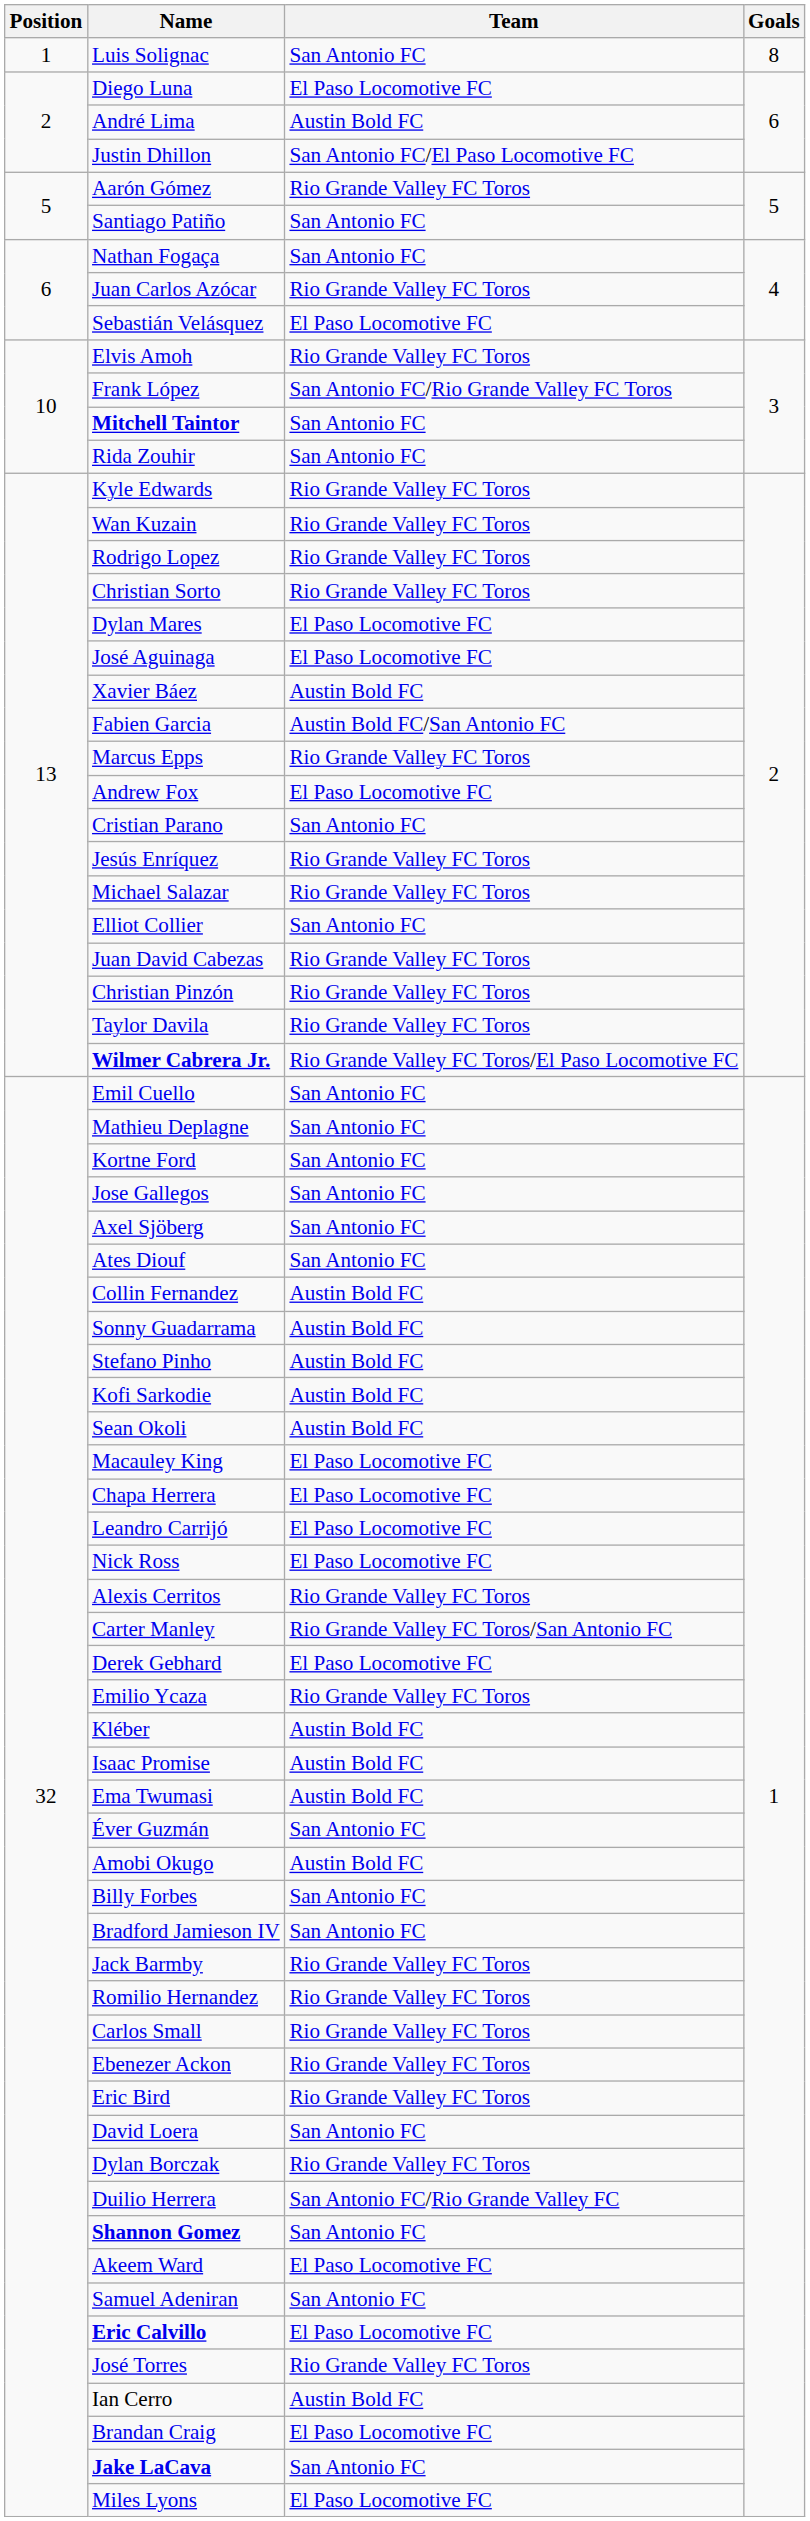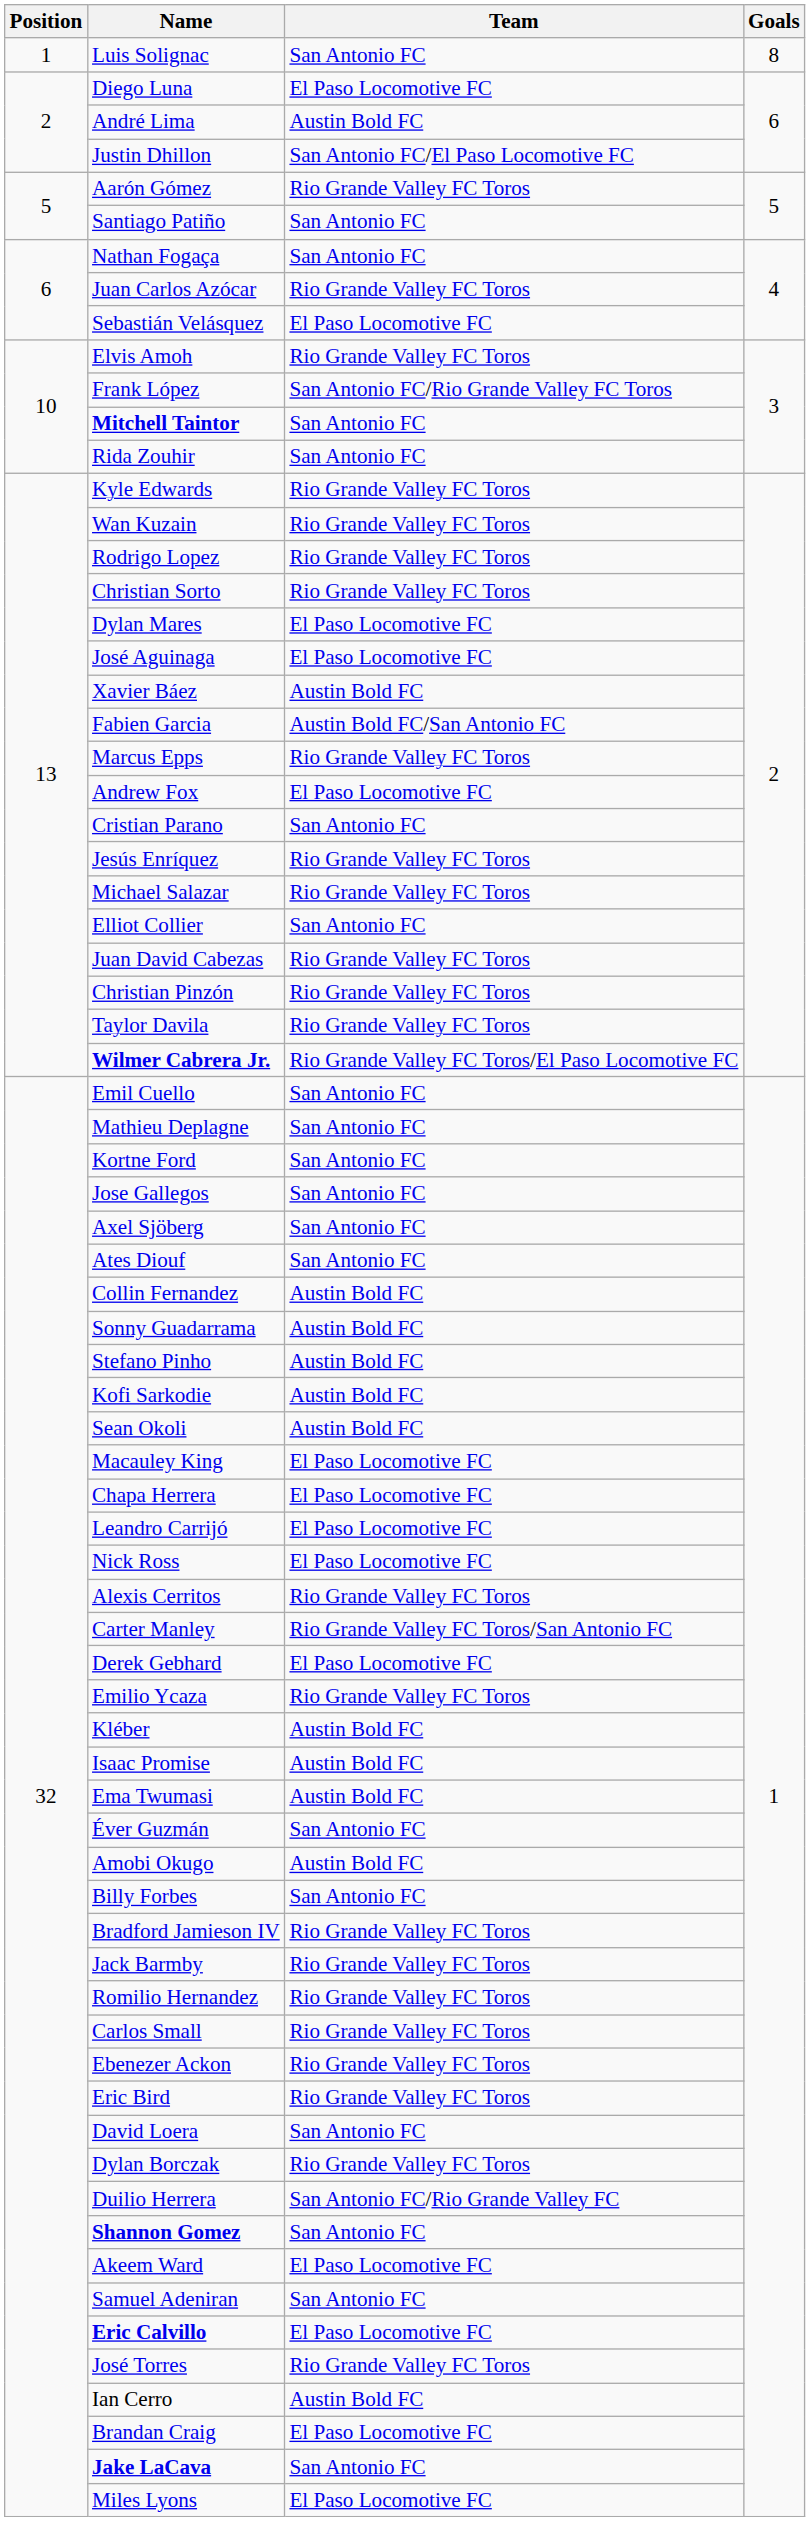 <table class="wikitable mw-collapsible mw-collapsed" style="text-align: center">
 <tr>
 <th>Position</th>
 <th>Name</th>
 <th>Team</th>
 <th>Goals</th>
 </tr>
 <tr>
 <td>1</td>
 <td align="left"> <a href='#'>Luis Solignac</a></td>
 <td align="left"><a href='#'>San Antonio FC</a></td>
 <td>8</td>
 </tr>
 <tr>
 <td rowspan="3">2</td>
 <td align="left"> <a href='#'>Diego Luna</a></td>
 <td align="left"><a href='#'>El Paso Locomotive FC</a></td>
 <td rowspan="3">6</td>
 </tr>
 <tr>
 <td align="left"> <a href='#'>André Lima</a></td>
 <td align="left"><a href='#'>Austin Bold FC</a></td>
 </tr>
 <tr>
 <td align="left"> <a href='#'>Justin Dhillon</a></td>
 <td align="left"><a href='#'>San Antonio FC</a>/<a href='#'>El Paso Locomotive FC</a></td>
 </tr>
 <tr>
 <td rowspan=2>5</td>
 <td align="left"> <a href='#'>Aarón Gómez</a></td>
 <td align="left"><a href='#'>Rio Grande Valley FC Toros</a></td>
 <td rowspan=2>5</td>
 </tr>
 <tr>
 <td align="left"> <a href='#'>Santiago Patiño</a></td>
 <td align="left"><a href='#'>San Antonio FC</a></td>
 </tr>
 <tr>
 <td rowspan="3">6</td>
 <td align="left"> <a href='#'>Nathan Fogaça</a></td>
 <td align="left"><a href='#'>San Antonio FC</a></td>
 <td rowspan="3">4</td>
 </tr>
 <tr>
 <td align="left"> <a href='#'>Juan Carlos Azócar</a></td>
 <td align="left"><a href='#'>Rio Grande Valley FC Toros</a></td>
 </tr>
 <tr>
 <td align="left"> <a href='#'>Sebastián Velásquez</a></td>
 <td align="left"><a href='#'>El Paso Locomotive FC</a></td>
 </tr>
 <tr>
 <td rowspan=4>10</td>
 <td align="left"> <a href='#'>Elvis Amoh</a></td>
 <td align="left"><a href='#'>Rio Grande Valley FC Toros</a></td>
 <td rowspan=4>3</td>
 </tr>
 <tr>
 <td align="left"> <a href='#'>Frank López</a></td>
 <td align="left"><a href='#'>San Antonio FC</a>/<a href='#'>Rio Grande Valley FC Toros</a></td>
 </tr>
 <tr>
 <td align="left"><strong></strong> <strong><a href='#'>Mitchell Taintor</a></strong></td>
 <td align="left"><a href='#'>San Antonio FC</a></td>
 </tr>
 <tr>
 <td align="left"> <a href='#'>Rida Zouhir</a></td>
 <td align="left"><a href='#'>San Antonio FC</a></td>
 </tr>
 <tr>
 <td rowspan="18">13</td>
 <td align="left"> <a href='#'>Kyle Edwards</a></td>
 <td align="left"><a href='#'>Rio Grande Valley FC Toros</a></td>
 <td rowspan="18">2</td>
 </tr>
 <tr>
 <td align="left"> <a href='#'>Wan Kuzain</a></td>
 <td align="left"><a href='#'>Rio Grande Valley FC Toros</a></td>
 </tr>
 <tr>
 <td align="left"> <a href='#'>Rodrigo Lopez</a></td>
 <td align="left"><a href='#'>Rio Grande Valley FC Toros</a></td>
 </tr>
 <tr>
 <td align="left"> <a href='#'>Christian Sorto</a></td>
 <td align="left"><a href='#'>Rio Grande Valley FC Toros</a></td>
 </tr>
 <tr>
 <td align="left"> <a href='#'>Dylan Mares</a></td>
 <td align="left"><a href='#'>El Paso Locomotive FC</a></td>
 </tr>
 <tr>
 <td align="left"> <a href='#'>José Aguinaga</a></td>
 <td align="left"><a href='#'>El Paso Locomotive FC</a></td>
 </tr>
 <tr>
 <td align="left"> <a href='#'>Xavier Báez</a></td>
 <td align="left"><a href='#'>Austin Bold FC</a></td>
 </tr>
 <tr>
 <td align="left"> <a href='#'>Fabien Garcia</a></td>
 <td align="left"><a href='#'>Austin Bold FC</a>/<a href='#'>San Antonio FC</a></td>
 </tr>
 <tr>
 <td align="left"> <a href='#'>Marcus Epps</a></td>
 <td align="left"><a href='#'>Rio Grande Valley FC Toros</a></td>
 </tr>
 <tr>
 <td align="left"> <a href='#'>Andrew Fox</a></td>
 <td align="left"><a href='#'>El Paso Locomotive FC</a></td>
 </tr>
 <tr>
 <td align="left"> <a href='#'>Cristian Parano</a></td>
 <td align="left"><a href='#'>San Antonio FC</a></td>
 </tr>
 <tr>
 <td align="left"> <a href='#'>Jesús Enríquez</a></td>
 <td align="left"><a href='#'>Rio Grande Valley FC Toros</a></td>
 </tr>
 <tr>
 <td align="left"> <a href='#'>Michael Salazar</a></td>
 <td align="left"><a href='#'>Rio Grande Valley FC Toros</a></td>
 </tr>
 <tr>
 <td align="left"> <a href='#'>Elliot Collier</a></td>
 <td align="left"><a href='#'>San Antonio FC</a></td>
 </tr>
 <tr>
 <td align="left"> <a href='#'>Juan David Cabezas</a></td>
 <td align="left"><a href='#'>Rio Grande Valley FC Toros</a></td>
 </tr>
 <tr>
 <td align="left"> <a href='#'>Christian Pinzón</a></td>
 <td align="left"><a href='#'>Rio Grande Valley FC Toros</a></td>
 </tr>
 <tr>
 <td align="left"> <a href='#'>Taylor Davila</a></td>
 <td align="left"><a href='#'>Rio Grande Valley FC Toros</a></td>
 </tr>
 <tr>
 <td align="left"> <strong><a href='#'>Wilmer Cabrera Jr.</a></strong></td>
 <td align="left"><a href='#'>Rio Grande Valley FC Toros</a>/<a href='#'>El Paso Locomotive FC</a></td>
 </tr>
 <tr>
 <td rowspan="43">32</td>
 <td align="left"> <a href='#'>Emil Cuello</a></td>
 <td align="left"><a href='#'>San Antonio FC</a></td>
 <td rowspan="43">1</td>
 </tr>
 <tr>
 <td align="left"> <a href='#'>Mathieu Deplagne</a></td>
 <td align="left"><a href='#'>San Antonio FC</a></td>
 </tr>
 <tr>
 <td align="left"> <a href='#'>Kortne Ford</a></td>
 <td align="left"><a href='#'>San Antonio FC</a></td>
 </tr>
 <tr>
 <td align="left"> <a href='#'>Jose Gallegos</a></td>
 <td align="left"><a href='#'>San Antonio FC</a></td>
 </tr>
 <tr>
 <td align="left"> <a href='#'>Axel Sjöberg</a></td>
 <td align="left"><a href='#'>San Antonio FC</a></td>
 </tr>
 <tr>
 <td align="left"> <a href='#'>Ates Diouf</a></td>
 <td align="left"><a href='#'>San Antonio FC</a></td>
 </tr>
 <tr>
 <td align="left"> <a href='#'>Collin Fernandez</a></td>
 <td align="left"><a href='#'>Austin Bold FC</a></td>
 </tr>
 <tr>
 <td align="left"> <a href='#'>Sonny Guadarrama</a></td>
 <td align="left"><a href='#'>Austin Bold FC</a></td>
 </tr>
 <tr>
 <td align="left"> <a href='#'>Stefano Pinho</a></td>
 <td align="left"><a href='#'>Austin Bold FC</a></td>
 </tr>
 <tr>
 <td align="left"> <a href='#'>Kofi Sarkodie</a></td>
 <td align="left"><a href='#'>Austin Bold FC</a></td>
 </tr>
 <tr>
 <td align="left"> <a href='#'>Sean Okoli</a></td>
 <td align="left"><a href='#'>Austin Bold FC</a></td>
 </tr>
 <tr>
 <td align="left"> <a href='#'>Macauley King</a></td>
 <td align="left"><a href='#'>El Paso Locomotive FC</a></td>
 </tr>
 <tr>
 <td align="left"> <a href='#'>Chapa Herrera</a></td>
 <td align="left"><a href='#'>El Paso Locomotive FC</a></td>
 </tr>
 <tr>
 <td align="left"> <a href='#'>Leandro Carrijó</a></td>
 <td align="left"><a href='#'>El Paso Locomotive FC</a></td>
 </tr>
 <tr>
 <td align="left"> <a href='#'>Nick Ross</a></td>
 <td align="left"><a href='#'>El Paso Locomotive FC</a></td>
 </tr>
 <tr>
 <td align="left"> <a href='#'>Alexis Cerritos</a></td>
 <td align="left"><a href='#'>Rio Grande Valley FC Toros</a></td>
 </tr>
 <tr>
 <td align="left"> <a href='#'>Carter Manley</a></td>
 <td align="left"><a href='#'>Rio Grande Valley FC Toros</a>/<a href='#'>San Antonio FC</a></td>
 </tr>
 <tr>
 <td align="left"> <a href='#'>Derek Gebhard</a></td>
 <td align="left"><a href='#'>El Paso Locomotive FC</a></td>
 </tr>
 <tr>
 <td align="left"> <a href='#'>Emilio Ycaza</a></td>
 <td align="left"><a href='#'>Rio Grande Valley FC Toros</a></td>
 </tr>
 <tr>
 <td align="left"> <a href='#'>Kléber</a></td>
 <td align="left"><a href='#'>Austin Bold FC</a></td>
 </tr>
 <tr>
 <td align="left"> <a href='#'>Isaac Promise</a></td>
 <td align="left"><a href='#'>Austin Bold FC</a></td>
 </tr>
 <tr>
 <td align="left"> <a href='#'>Ema Twumasi</a></td>
 <td align="left"><a href='#'>Austin Bold FC</a></td>
 </tr>
 <tr>
 <td align="left"> <a href='#'>Éver Guzmán</a></td>
 <td align="left"><a href='#'>San Antonio FC</a></td>
 </tr>
 <tr>
 <td align="left"> <a href='#'>Amobi Okugo</a></td>
 <td align="left"><a href='#'>Austin Bold FC</a></td>
 </tr>
 <tr>
 <td align="left"> <a href='#'>Billy Forbes</a></td>
 <td align="left"><a href='#'>San Antonio FC</a></td>
 </tr>
 <tr>
 <td align="left"> <a href='#'>Bradford Jamieson IV</a></td>
-<td align="left"><a href='#'>San Antonio FC</a></td>
+<td align="left"><a href='#'>Rio Grande Valley FC Toros</a></td>
 </tr>
 <tr>
 <td align="left"> <a href='#'>Jack Barmby</a></td>
 <td align="left"><a href='#'>Rio Grande Valley FC Toros</a></td>
 </tr>
 <tr>
 <td align="left"> <a href='#'>Romilio Hernandez</a></td>
 <td align="left"><a href='#'>Rio Grande Valley FC Toros</a></td>
 </tr>
 <tr>
 <td align="left"> <a href='#'>Carlos Small</a></td>
 <td align="left"><a href='#'>Rio Grande Valley FC Toros</a></td>
 </tr>
 <tr>
 <td align="left"> <a href='#'>Ebenezer Ackon</a></td>
 <td align="left"><a href='#'>Rio Grande Valley FC Toros</a></td>
 </tr>
 <tr>
 <td align="left"> <a href='#'>Eric Bird</a></td>
 <td align="left"><a href='#'>Rio Grande Valley FC Toros</a></td>
 </tr>
 <tr>
 <td align="left"> <a href='#'>David Loera</a></td>
 <td align="left"><a href='#'>San Antonio FC</a></td>
 </tr>
 <tr>
 <td align="left"> <a href='#'>Dylan Borczak</a></td>
 <td align="left"><a href='#'>Rio Grande Valley FC Toros</a></td>
 </tr>
 <tr>
 <td align="left"> <a href='#'>Duilio Herrera</a></td>
 <td align="left"><a href='#'>San Antonio FC</a>/<a href='#'>Rio Grande Valley FC</a></td>
 </tr>
 <tr>
 <td align="left"> <strong><a href='#'>Shannon Gomez</a></strong></td>
 <td align="left"><a href='#'>San Antonio FC</a></td>
 </tr>
 <tr>
 <td align="left"> <a href='#'>Akeem Ward</a></td>
 <td align="left"><a href='#'>El Paso Locomotive FC</a></td>
 </tr>
 <tr>
 <td align="left"> <a href='#'>Samuel Adeniran</a></td>
 <td align="left"><a href='#'>San Antonio FC</a></td>
 </tr>
 <tr>
 <td align="left"> <strong><a href='#'>Eric Calvillo</a></strong></td>
 <td align="left"><a href='#'>El Paso Locomotive FC</a></td>
 </tr>
 <tr>
 <td align="left"> <a href='#'>José Torres</a></td>
 <td align="left"><a href='#'>Rio Grande Valley FC Toros</a></td>
 </tr>
 <tr>
 <td align="left"> Ian Cerro</td>
 <td align="left"><a href='#'>Austin Bold FC</a></td>
 </tr>
 <tr>
 <td align="left"> <a href='#'>Brandan Craig</a></td>
 <td align="left"><a href='#'>El Paso Locomotive FC</a></td>
 </tr>
 <tr>
 <td align="left"><strong></strong> <strong><a href='#'>Jake LaCava</a></strong></td>
 <td align="left"><a href='#'>San Antonio FC</a></td>
 </tr>
 <tr>
 <td align="left"> <a href='#'>Miles Lyons</a></td>
 <td align="left"><a href='#'>El Paso Locomotive FC</a></td>
 </tr>
 </table>
